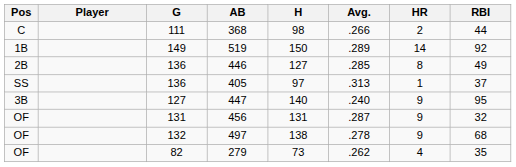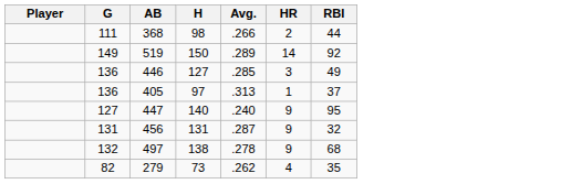 <table class="wikitable sortable">
 <tr>
-<th bgcolor="#DDDDFF" width="5%">Pos</th>
 <th bgcolor="#DDDDFF" width="16%">Player</th>
 <th bgcolor="#DDDDFF" width="9%">G</th>
 <th bgcolor="#DDDDFF" width="9%">AB</th>
 <th bgcolor="#DDDDFF" width="9%">H</th>
 <th bgcolor="#DDDDFF" width="9%">Avg.</th>
 <th bgcolor="#DDDDFF" width="9%">HR</th>
 <th bgcolor="#DDDDFF" width="9%">RBI</th>
 </tr>
 <tr align="center">
-<td>C</td>
 <td></td>
 <td>111</td>
 <td>368</td>
 <td>98</td>
 <td>.266</td>
 <td>2</td>
 <td>44</td>
 </tr>
 <tr align="center">
-<td>1B</td>
 <td></td>
 <td>149</td>
 <td>519</td>
 <td>150</td>
 <td>.289</td>
 <td>14</td>
 <td>92</td>
 </tr>
 <tr align="center">
-<td>2B</td>
 <td></td>
 <td>136</td>
 <td>446</td>
 <td>127</td>
 <td>.285</td>
-<td>8</td>
+<td>3</td>
 <td>49</td>
 </tr>
 <tr align="center">
-<td>SS</td>
 <td></td>
 <td>136</td>
 <td>405</td>
 <td>97</td>
 <td>.313</td>
 <td>1</td>
 <td>37</td>
 </tr>
 <tr align="center">
-<td>3B</td>
 <td></td>
 <td>127</td>
 <td>447</td>
 <td>140</td>
 <td>.240</td>
 <td>9</td>
 <td>95</td>
 </tr>
 <tr align="center">
-<td>OF</td>
 <td></td>
 <td>131</td>
 <td>456</td>
 <td>131</td>
 <td>.287</td>
 <td>9</td>
 <td>32</td>
 </tr>
 <tr align="center">
-<td>OF</td>
 <td></td>
 <td>132</td>
 <td>497</td>
 <td>138</td>
 <td>.278</td>
 <td>9</td>
 <td>68</td>
 </tr>
 <tr align="center">
-<td>OF</td>
 <td></td>
 <td>82</td>
 <td>279</td>
 <td>73</td>
 <td>.262</td>
 <td>4</td>
 <td>35</td>
 </tr>
 </table>
